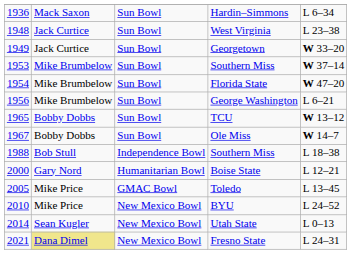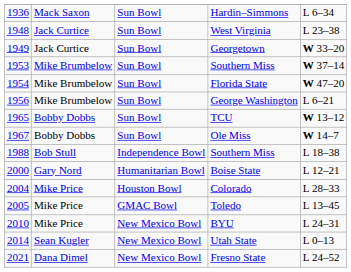 <table class="wikitable">
 <tr>
 </tr>
 <tr>
 <td><a href='#'>1936</a></td>
 <td><a href='#'>Mack Saxon</a></td>
 <td><a href='#'>Sun Bowl</a></td>
 <td><a href='#'>Hardin–Simmons</a></td>
 <td>L 6–34</td>
 </tr>
 <tr>
 <td><a href='#'>1948</a></td>
 <td><a href='#'>Jack Curtice</a></td>
 <td><a href='#'>Sun Bowl</a></td>
 <td><a href='#'>West Virginia</a></td>
 <td>L 23–38</td>
 </tr>
 <tr>
 <td><a href='#'>1949</a></td>
 <td>Jack Curtice</td>
 <td><a href='#'>Sun Bowl</a></td>
 <td><a href='#'>Georgetown</a></td>
 <td><strong>W</strong> 33–20</td>
 </tr>
 <tr>
 <td><a href='#'>1953</a></td>
 <td><a href='#'>Mike Brumbelow</a></td>
 <td><a href='#'>Sun Bowl</a></td>
 <td><a href='#'>Southern Miss</a></td>
 <td><strong>W</strong> 37–14</td>
 </tr>
 <tr>
 <td><a href='#'>1954</a></td>
 <td>Mike Brumbelow</td>
 <td><a href='#'>Sun Bowl</a></td>
 <td><a href='#'>Florida State</a></td>
 <td><strong>W</strong> 47–20</td>
 </tr>
 <tr>
 <td><a href='#'>1956</a></td>
 <td>Mike Brumbelow</td>
 <td><a href='#'>Sun Bowl</a></td>
 <td><a href='#'>George Washington</a></td>
 <td>L 6–21</td>
 </tr>
 <tr>
 <td><a href='#'>1965</a></td>
 <td><a href='#'>Bobby Dobbs</a></td>
 <td><a href='#'>Sun Bowl</a></td>
 <td><a href='#'>TCU</a></td>
 <td><strong>W</strong> 13–12</td>
 </tr>
 <tr>
 <td><a href='#'>1967</a></td>
 <td>Bobby Dobbs</td>
 <td><a href='#'>Sun Bowl</a></td>
 <td><a href='#'>Ole Miss</a></td>
 <td><strong>W</strong> 14–7</td>
 </tr>
 <tr>
 <td><a href='#'>1988</a></td>
 <td><a href='#'>Bob Stull</a></td>
 <td><a href='#'>Independence Bowl</a></td>
 <td><a href='#'>Southern Miss</a></td>
 <td>L 18–38</td>
 </tr>
 <tr>
 <td><a href='#'>2000</a></td>
 <td><a href='#'>Gary Nord</a></td>
 <td><a href='#'>Humanitarian Bowl</a></td>
 <td><a href='#'>Boise State</a></td>
 <td>L 12–21</td>
 </tr>
 <tr>
+<td><a href='#'>2004</a></td>
+<td><a href='#'>Mike Price</a></td>
+<td><a href='#'>Houston Bowl</a></td>
+<td><a href='#'>Colorado</a></td>
+<td>L 28–33</td>
+</tr>
+<tr>
 <td><a href='#'>2005</a></td>
 <td>Mike Price</td>
 <td><a href='#'>GMAC Bowl</a></td>
 <td><a href='#'>Toledo</a></td>
 <td>L 13–45</td>
 </tr>
 <tr>
 <td><a href='#'>2010</a></td>
 <td>Mike Price</td>
 <td><a href='#'>New Mexico Bowl</a></td>
 <td><a href='#'>BYU</a></td>
-<td>L 24–52</td>
+<td>L 24–31</td>
 </tr>
 <tr>
 <td><a href='#'>2014</a></td>
 <td><a href='#'>Sean Kugler</a></td>
 <td><a href='#'>New Mexico Bowl</a></td>
 <td><a href='#'>Utah State</a></td>
 <td>L 0–13</td>
 </tr>
 <tr>
 <td><a href='#'>2021</a></td>
-<td style="background: khaki;"><a href='#'>Dana Dimel</a></td>
+<td><a href='#'>Dana Dimel</a></td>
 <td><a href='#'>New Mexico Bowl</a></td>
 <td><a href='#'>Fresno State</a></td>
-<td>L 24–31</td>
+<td>L 24–52</td>
 </tr>
 </table>
